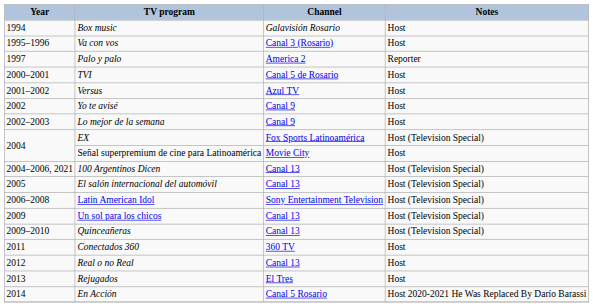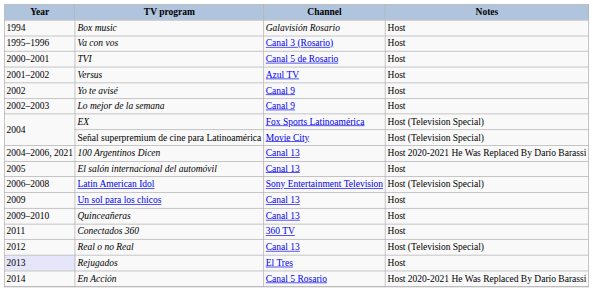 <table class="wikitable" style="font-size: 90%;" ;>
 <tr style="text-align:center;">
 <th style="background:#B0C4DE;">Year</th>
 <th style="background:#B0C4DE;">TV program</th>
 <th style="background:#B0C4DE;">Channel</th>
 <th style="background:#B0C4DE;">Notes</th>
 </tr>
 <tr>
 <td>1994</td>
 <td><em>Box music</em></td>
 <td><em>Galavisión Rosario</em></td>
 <td>Host</td>
 </tr>
 <tr>
 <td>1995–1996</td>
 <td><em>Va con vos</em></td>
 <td><a href='#'>Canal 3 (Rosario)</a></td>
 <td>Host</td>
-</tr>
-<tr>
-<td>1997</td>
-<td><em>Palo y palo</em></td>
-<td><a href='#'>America 2</a></td>
-<td>Reporter</td>
 </tr>
 <tr>
 <td>2000–2001</td>
 <td><em>TVI</em></td>
 <td><a href='#'>Canal 5 de Rosario</a></td>
 <td>Host</td>
 </tr>
 <tr>
 <td>2001–2002</td>
 <td><em>Versus</em></td>
 <td><a href='#'>Azul TV</a></td>
 <td>Host</td>
 </tr>
 <tr>
 <td>2002</td>
 <td><em>Yo te avisé</em></td>
 <td><a href='#'>Canal 9</a></td>
 <td>Host</td>
 </tr>
 <tr>
 <td>2002–2003</td>
 <td><em>Lo mejor de la semana</em></td>
 <td><a href='#'>Canal 9</a></td>
 <td>Host</td>
 </tr>
 <tr>
 <td rowspan="2">2004</td>
 <td><em>EX</em></td>
 <td><a href='#'>Fox Sports Latinoamérica</a></td>
 <td>Host (Television Special)</td>
 </tr>
 <tr>
 <td>Señal superpremium de cine para Latinoamérica</td>
 <td><a href='#'>Movie City</a></td>
-<td>Host</td>
+<td>Host (Television Special)</td>
 </tr>
 <tr>
 <td>2004–2006, 2021</td>
 <td><em>100 Argentinos Dicen</em></td>
 <td><a href='#'>Canal 13</a></td>
-<td>Host (Television Special)</td>
+<td>Host 2020-2021 He Was Replaced By Darío Barassi</td>
 </tr>
 <tr>
 <td>2005</td>
 <td><em>El salón internacional del automóvil</em></td>
 <td><a href='#'>Canal 13</a></td>
-<td>Host (Television Special)</td>
+<td>Host</td>
 </tr>
 <tr>
 <td>2006–2008</td>
 <td><a href='#'>Latin American Idol</a></td>
 <td><a href='#'>Sony Entertainment Television</a></td>
 <td>Host (Television Special)</td>
 </tr>
 <tr>
 <td>2009</td>
 <td><a href='#'>Un sol para los chicos</a></td>
 <td><a href='#'>Canal 13</a></td>
-<td>Host (Television Special)</td>
+<td>Host</td>
 </tr>
 <tr>
 <td>2009–2010</td>
 <td><em>Quinceañeras</em></td>
 <td><a href='#'>Canal 13</a></td>
-<td>Host (Television Special)</td>
+<td>Host</td>
 </tr>
 <tr>
 <td>2011</td>
 <td><em>Conectados 360</em></td>
 <td><a href='#'>360 TV</a></td>
 <td>Host</td>
 </tr>
 <tr>
 <td>2012</td>
 <td><em>Real o no Real</em></td>
 <td><a href='#'>Canal 13</a></td>
-<td>Host</td>
+<td>Host (Television Special)</td>
 </tr>
 <tr>
-<td>2013</td>
+<td style="background: lavender;">2013</td>
 <td><em>Rejugados</em></td>
 <td><a href='#'>El Tres</a></td>
 <td>Host</td>
 </tr>
 <tr>
 <td>2014</td>
 <td><em>En Acción</em></td>
 <td><a href='#'>Canal 5 Rosario</a></td>
 <td>Host 2020-2021 He Was Replaced By Darío Barassi</td>
 </tr>
 <tr>
 </tr>
 </table>
